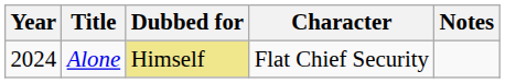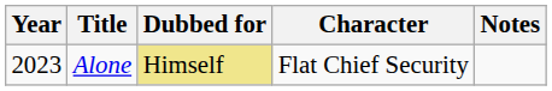 <table class="wikitable">
 <tr>
 <th>Year</th>
 <th>Title</th>
 <th>Dubbed for</th>
 <th>Character</th>
 <th>Notes</th>
 </tr>
 <tr>
-<td>2024</td>
+<td>2023</td>
 <td><em><a href='#'>Alone</a></em></td>
 <td style="background: khaki;">Himself</td>
 <td>Flat Chief Security</td>
 <td></td>
 </tr>
 </table>
